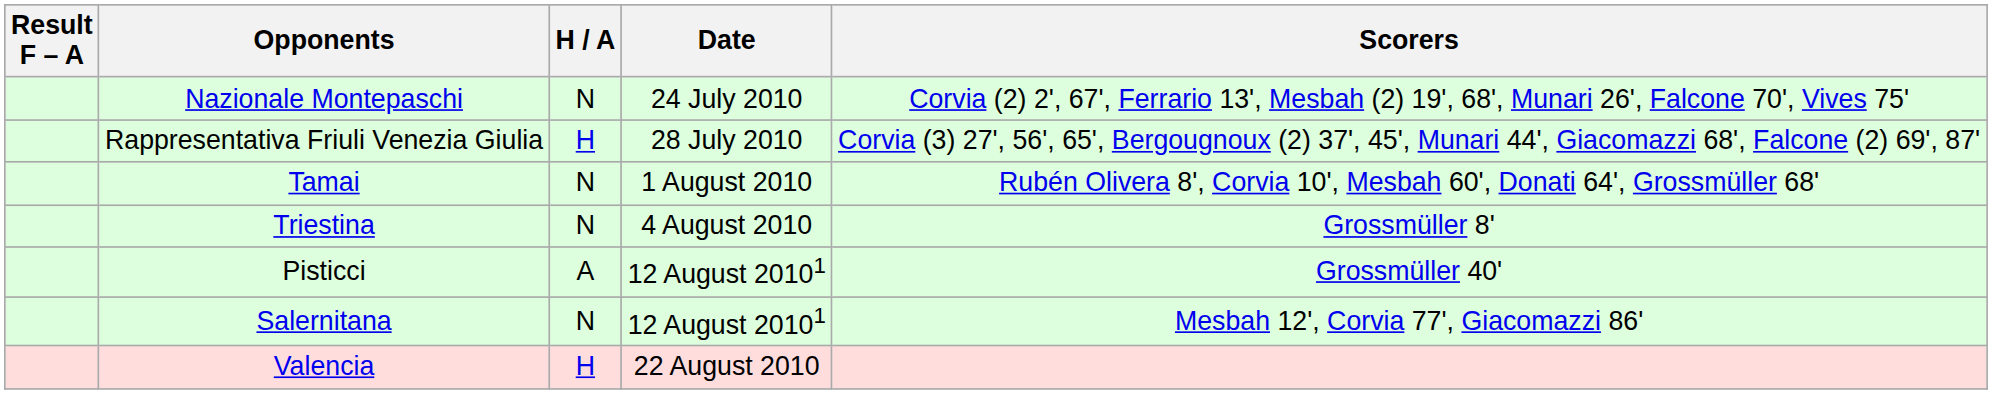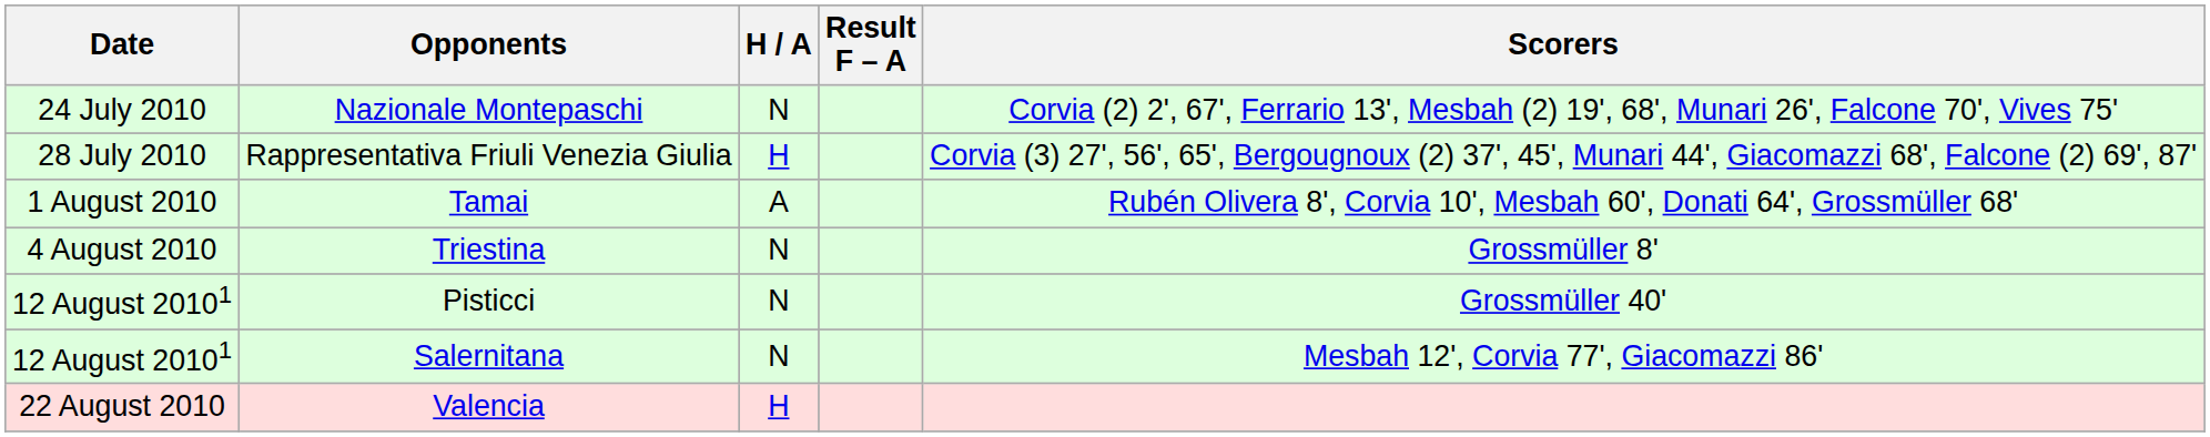 <table class="wikitable" style="text-align:center">
 <tr>
-<th>Result<br>F – A</th>
+<th>Date</th>
 <th>Opponents</th>
 <th>H / A</th>
-<th>Date</th>
+<th>Result<br>F – A</th>
 <th>Scorers</th>
 </tr>
 <tr bgcolor="#ddffdd">
-<td></td>
+<td>24 July 2010</td>
 <td><a href='#'>Nazionale Montepaschi</a></td>
 <td>N</td>
-<td>24 July 2010</td>
+<td></td>
 <td><a href='#'>Corvia</a> (2) 2', 67', <a href='#'>Ferrario</a> 13', <a href='#'>Mesbah</a> (2) 19', 68', <a href='#'>Munari</a> 26', <a href='#'>Falcone</a> 70', <a href='#'>Vives</a> 75'</td>
 </tr>
 <tr bgcolor="#ddffdd">
-<td></td>
+<td>28 July 2010</td>
 <td>Rappresentativa Friuli Venezia Giulia</td>
 <td><a href='#'>H</a></td>
-<td>28 July 2010</td>
+<td></td>
 <td><a href='#'>Corvia</a> (3) 27', 56', 65', <a href='#'>Bergougnoux</a> (2) 37', 45', <a href='#'>Munari</a> 44', <a href='#'>Giacomazzi</a> 68', <a href='#'>Falcone</a> (2) 69', 87'</td>
 </tr>
 <tr bgcolor="#ddffdd">
+<td>1 August 2010</td>
+<td><a href='#'>Tamai</a></td>
+<td>A</td>
 <td></td>
-<td><a href='#'>Tamai</a></td>
-<td>N</td>
-<td>1 August 2010</td>
 <td><a href='#'>Rubén Olivera</a> 8', <a href='#'>Corvia</a> 10', <a href='#'>Mesbah</a> 60', <a href='#'>Donati</a> 64', <a href='#'>Grossmüller</a> 68'</td>
 </tr>
 <tr bgcolor="#ddffdd">
-<td></td>
+<td>4 August 2010</td>
 <td><a href='#'>Triestina</a></td>
 <td>N</td>
-<td>4 August 2010</td>
+<td></td>
 <td><a href='#'>Grossmüller</a> 8'</td>
 </tr>
 <tr bgcolor="#ddffdd">
+<td>12 August 2010<sup>1</sup></td>
+<td>Pisticci</td>
+<td>N</td>
 <td></td>
-<td>Pisticci</td>
-<td>A</td>
-<td>12 August 2010<sup>1</sup></td>
 <td><a href='#'>Grossmüller</a> 40'</td>
 </tr>
 <tr bgcolor="#ddffdd">
-<td></td>
+<td>12 August 2010<sup>1</sup></td>
 <td><a href='#'>Salernitana</a></td>
 <td>N</td>
-<td>12 August 2010<sup>1</sup></td>
+<td></td>
 <td><a href='#'>Mesbah</a> 12', <a href='#'>Corvia</a> 77', <a href='#'>Giacomazzi</a> 86'</td>
 </tr>
 <tr bgcolor="#ffdddd">
-<td></td>
+<td>22 August 2010</td>
 <td><a href='#'>Valencia</a></td>
 <td><a href='#'>H</a></td>
-<td>22 August 2010</td>
+<td></td>
 <td></td>
 </tr>
 </table>
